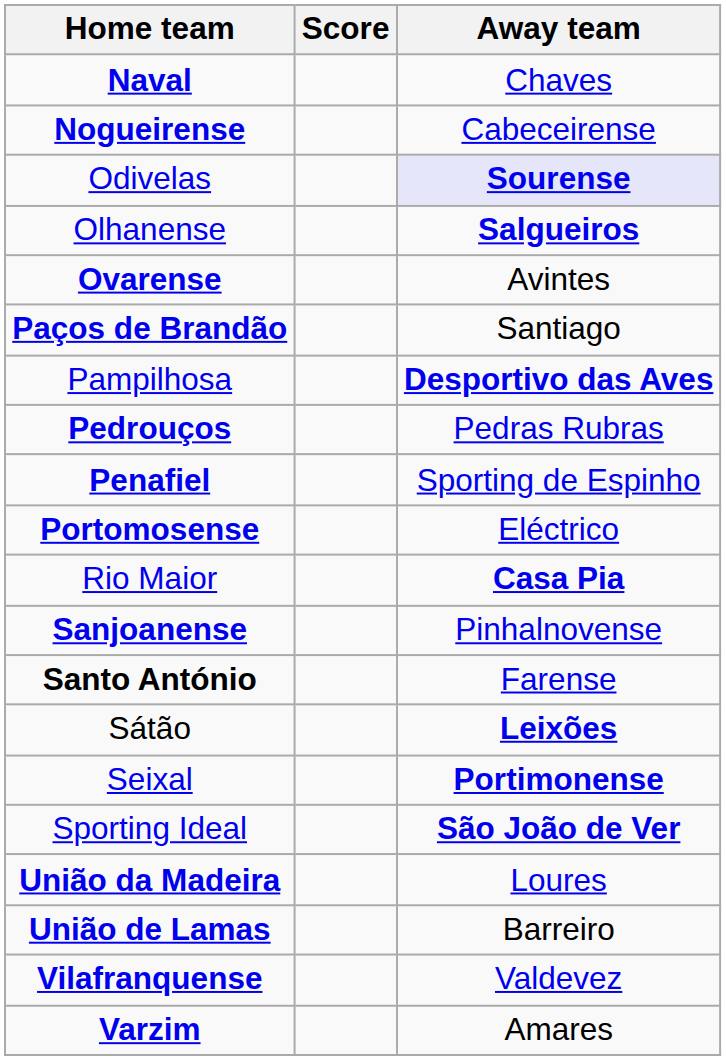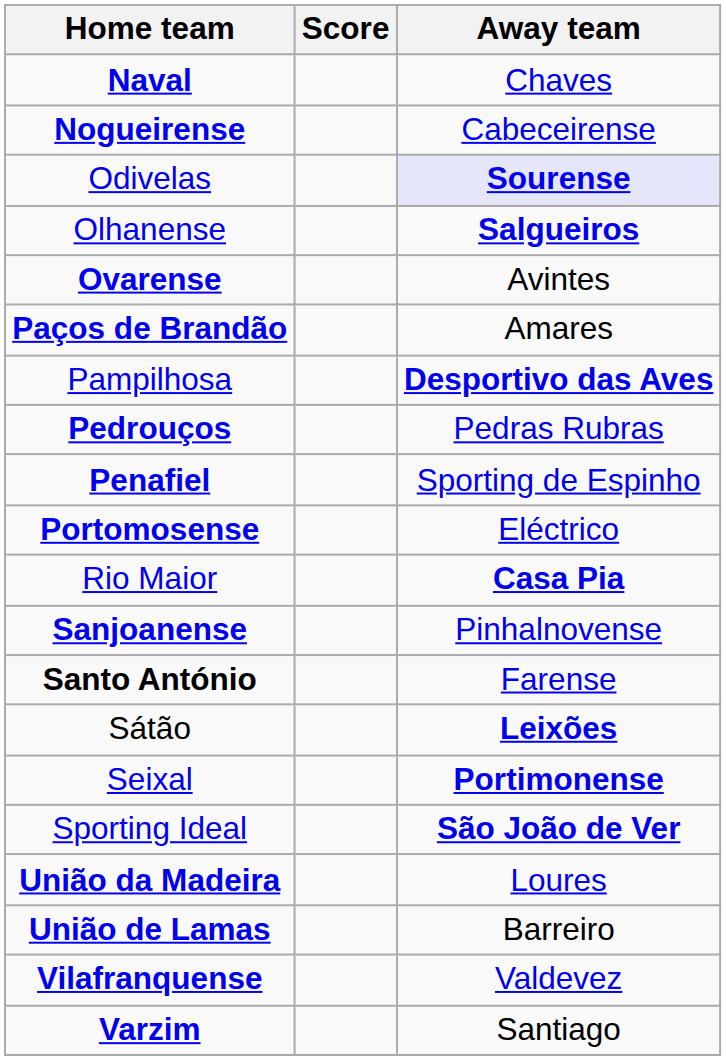 <table class="wikitable" style="text-align: center">
 <tr>
 <th>Home team</th>
 <th>Score</th>
 <th>Away team</th>
 </tr>
 <tr>
 <td><strong><a href='#'>Naval</a></strong> </td>
 <td></td>
 <td><a href='#'>Chaves</a> </td>
 </tr>
 <tr>
 <td><strong><a href='#'>Nogueirense</a></strong> </td>
 <td></td>
 <td><a href='#'>Cabeceirense</a> </td>
 </tr>
 <tr>
 <td><a href='#'>Odivelas</a> </td>
 <td></td>
 <td style="background: lavender;"><strong><a href='#'>Sourense</a></strong> </td>
 </tr>
 <tr>
 <td><a href='#'>Olhanense</a> </td>
 <td></td>
 <td><strong><a href='#'>Salgueiros</a></strong> </td>
 </tr>
 <tr>
 <td><strong><a href='#'>Ovarense</a></strong> </td>
 <td></td>
 <td>Avintes </td>
 </tr>
 <tr>
 <td><strong><a href='#'>Paços de Brandão</a></strong> </td>
 <td></td>
-<td>Santiago </td>
+<td>Amares </td>
 </tr>
 <tr>
 <td><a href='#'>Pampilhosa</a> </td>
 <td></td>
 <td><strong><a href='#'>Desportivo das Aves</a></strong> </td>
 </tr>
 <tr>
 <td><strong><a href='#'>Pedrouços</a></strong> </td>
 <td></td>
 <td><a href='#'>Pedras Rubras</a> </td>
 </tr>
 <tr>
 <td><strong><a href='#'>Penafiel</a></strong> </td>
 <td></td>
 <td><a href='#'>Sporting de Espinho</a> </td>
 </tr>
 <tr>
 <td><strong><a href='#'>Portomosense</a></strong> </td>
 <td></td>
 <td><a href='#'>Eléctrico</a> </td>
 </tr>
 <tr>
 <td><a href='#'>Rio Maior</a> </td>
 <td></td>
 <td><strong><a href='#'>Casa Pia</a></strong> </td>
 </tr>
 <tr>
 <td><strong><a href='#'>Sanjoanense</a></strong> </td>
 <td></td>
 <td><a href='#'>Pinhalnovense</a> </td>
 </tr>
 <tr>
 <td><strong>Santo António</strong> </td>
 <td></td>
 <td><a href='#'>Farense</a> </td>
 </tr>
 <tr>
 <td>Sátão </td>
 <td></td>
 <td><strong><a href='#'>Leixões</a></strong> </td>
 </tr>
 <tr>
 <td><a href='#'>Seixal</a> </td>
 <td></td>
 <td><strong><a href='#'>Portimonense</a></strong> </td>
 </tr>
 <tr>
 <td><a href='#'>Sporting Ideal</a> </td>
 <td></td>
 <td><strong><a href='#'>São João de Ver</a></strong> </td>
 </tr>
 <tr>
 <td><strong><a href='#'>União da Madeira</a></strong> </td>
 <td></td>
 <td><a href='#'>Loures</a> </td>
 </tr>
 <tr>
 <td><strong><a href='#'>União de Lamas</a></strong> </td>
 <td></td>
 <td>Barreiro </td>
 </tr>
 <tr>
 <td><strong><a href='#'>Vilafranquense</a></strong>  </td>
 <td></td>
 <td><a href='#'>Valdevez</a> </td>
 </tr>
 <tr>
 <td><strong><a href='#'>Varzim</a></strong> </td>
 <td></td>
-<td>Amares </td>
+<td>Santiago </td>
 </tr>
 <tr>
 </tr>
 </table>
